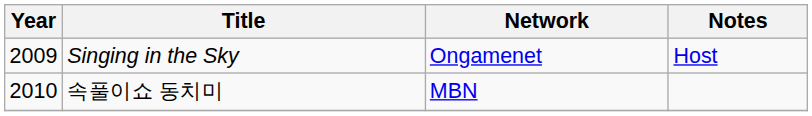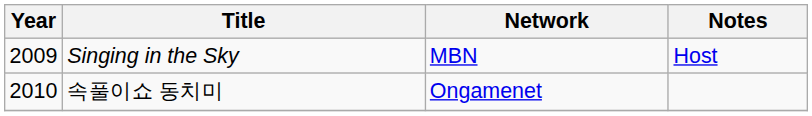 <table class="wikitable" style="width:600px">
 <tr>
 <th width=10>Year</th>
 <th>Title</th>
 <th>Network</th>
 <th>Notes</th>
 </tr>
 <tr>
 <td>2009</td>
 <td><em>Singing in the Sky</em></td>
-<td><a href='#'>Ongamenet</a></td>
+<td><a href='#'>MBN</a></td>
 <td><a href='#'>Host</a></td>
 </tr>
 <tr>
 <td>2010</td>
 <td>속풀이쇼 동치미</td>
-<td><a href='#'>MBN</a></td>
+<td><a href='#'>Ongamenet</a></td>
 <td></td>
 </tr>
 <tr>
 </tr>
 </table>
